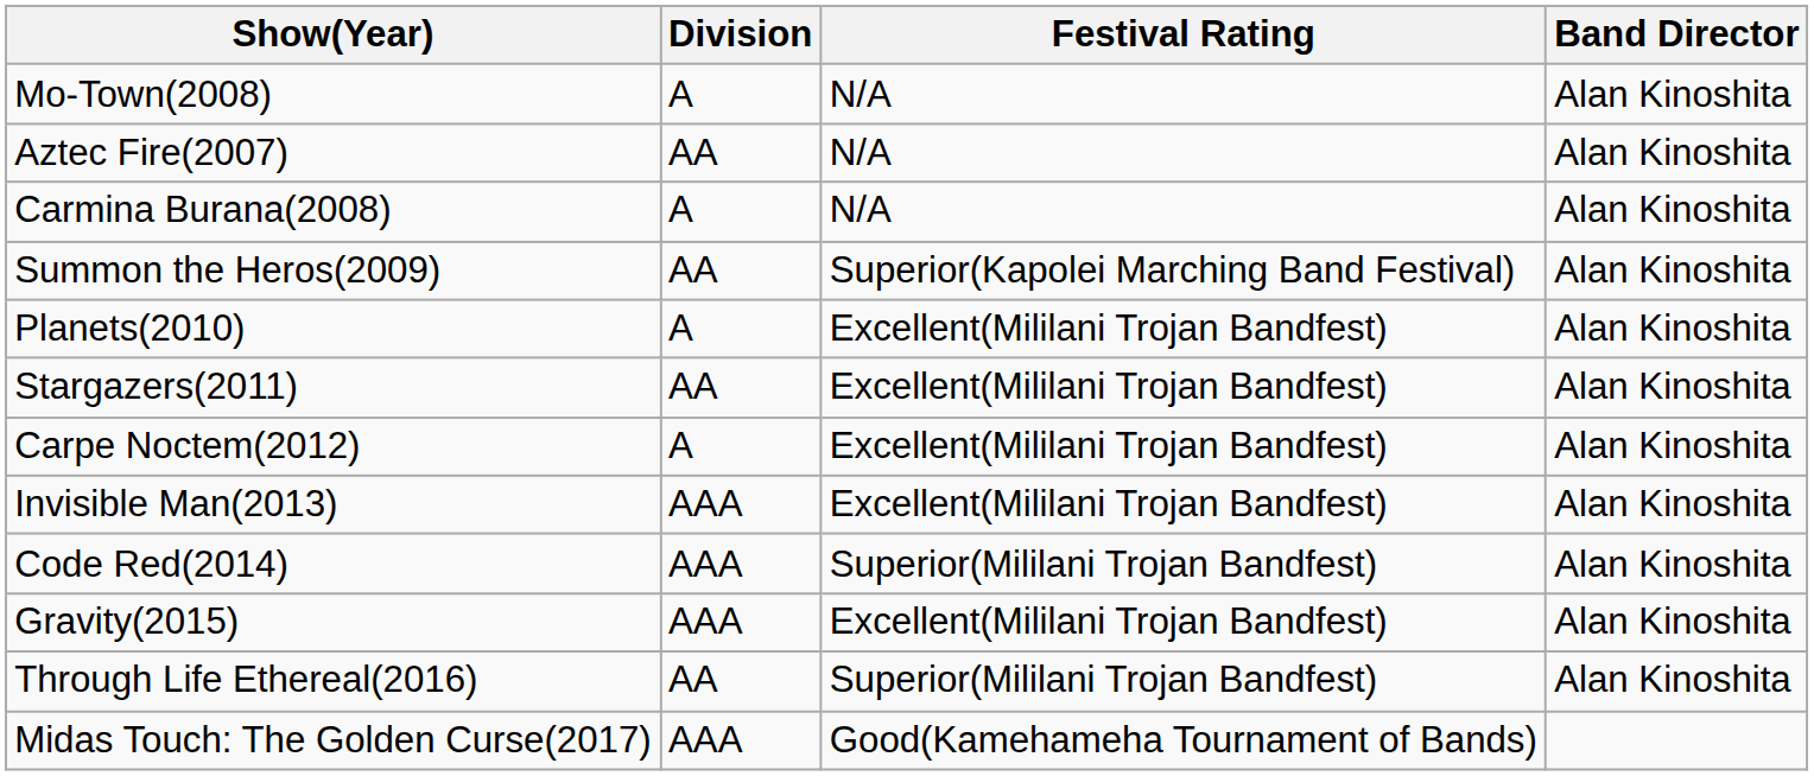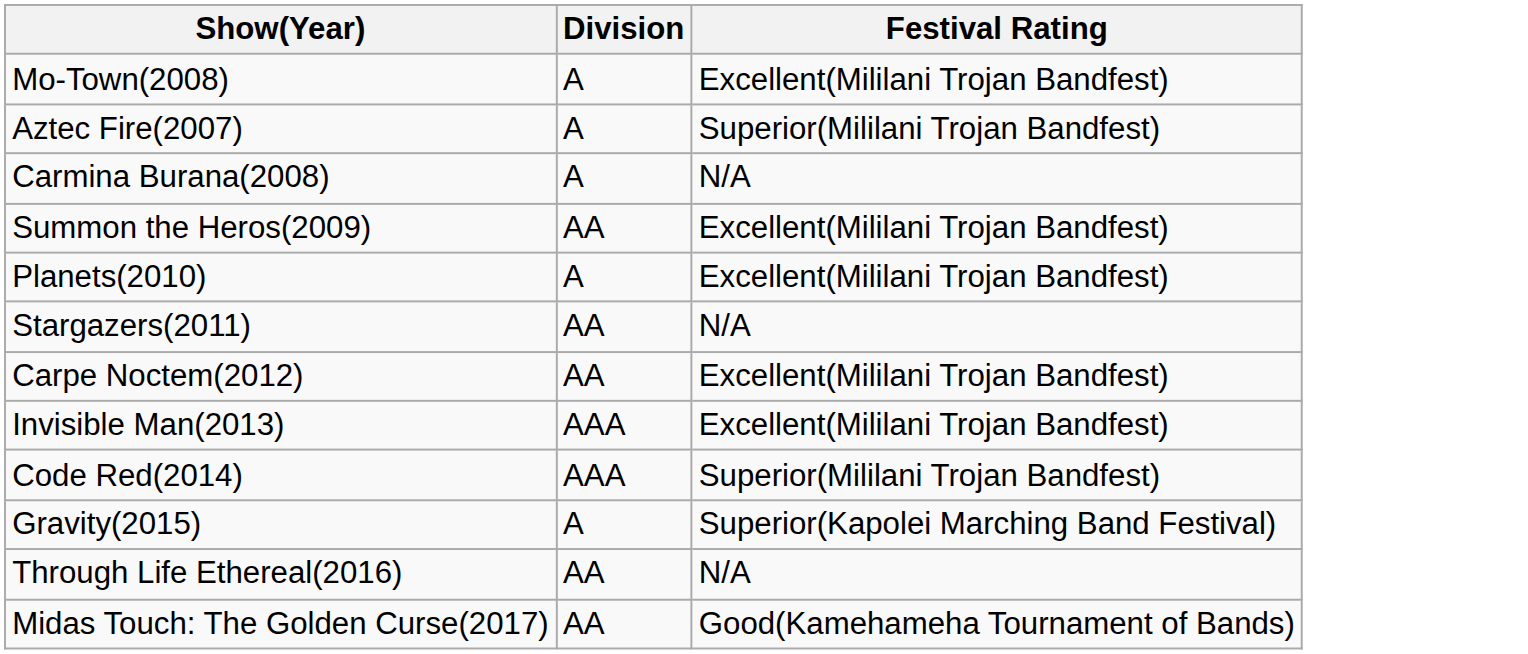 <table class="wikitable">
 <tr>
 <th>Show(Year)</th>
 <th>Division</th>
 <th>Festival Rating</th>
-<th>Band Director</th>
 </tr>
 <tr>
 <td>Mo-Town(2008)</td>
 <td>A</td>
-<td>N/A</td>
-<td>Alan Kinoshita</td>
+<td>Excellent(Mililani Trojan Bandfest)</td>
 </tr>
 <tr>
 <td>Aztec Fire(2007)</td>
-<td>AA</td>
-<td>N/A</td>
-<td>Alan Kinoshita</td>
+<td>A</td>
+<td>Superior(Mililani Trojan Bandfest)</td>
 </tr>
 <tr>
 <td>Carmina Burana(2008)</td>
 <td>A</td>
 <td>N/A</td>
-<td>Alan Kinoshita</td>
 </tr>
 <tr>
 <td>Summon the Heros(2009)</td>
 <td>AA</td>
-<td>Superior(Kapolei Marching Band Festival)</td>
-<td>Alan Kinoshita</td>
+<td>Excellent(Mililani Trojan Bandfest)</td>
 </tr>
 <tr>
 <td>Planets(2010)</td>
 <td>A</td>
 <td>Excellent(Mililani Trojan Bandfest)</td>
-<td>Alan Kinoshita</td>
 </tr>
 <tr>
 <td>Stargazers(2011)</td>
 <td>AA</td>
-<td>Excellent(Mililani Trojan Bandfest)</td>
-<td>Alan Kinoshita</td>
+<td>N/A</td>
 </tr>
 <tr>
 <td>Carpe Noctem(2012)</td>
-<td>A</td>
+<td>AA</td>
 <td>Excellent(Mililani Trojan Bandfest)</td>
-<td>Alan Kinoshita</td>
 </tr>
 <tr>
 <td>Invisible Man(2013)</td>
 <td>AAA</td>
 <td>Excellent(Mililani Trojan Bandfest)</td>
-<td>Alan Kinoshita</td>
 </tr>
 <tr>
 <td>Code Red(2014)</td>
 <td>AAA</td>
 <td>Superior(Mililani Trojan Bandfest)</td>
-<td>Alan Kinoshita</td>
 </tr>
 <tr>
 <td>Gravity(2015)</td>
-<td>AAA</td>
-<td>Excellent(Mililani Trojan Bandfest)</td>
-<td>Alan Kinoshita</td>
+<td>A</td>
+<td>Superior(Kapolei Marching Band Festival)</td>
 </tr>
 <tr>
 <td>Through Life Ethereal(2016)</td>
 <td>AA</td>
-<td>Superior(Mililani Trojan Bandfest)</td>
-<td>Alan Kinoshita</td>
+<td>N/A</td>
 </tr>
 <tr>
 <td>Midas Touch: The Golden Curse(2017)</td>
-<td>AAA</td>
+<td>AA</td>
 <td>Good(Kamehameha Tournament of Bands)</td>
-<td></td>
 </tr>
 </table>
